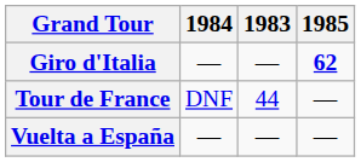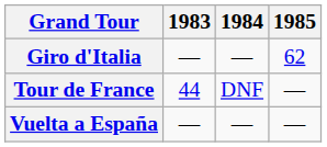 <table class="wikitable plainrowheaders">
 <tr>
 <th scope="col"><a href='#'>Grand Tour</a></th>
+<th scope="col">1983</th>
 <th scope="col">1984</th>
-<th scope="col">1983</th>
 <th scope="col">1985</th>
 </tr>
 <tr style="text-align:center;">
 <th scope="row"> <a href='#'>Giro d'Italia</a></th>
 <td>—</td>
 <td>—</td>
-<td><strong><a href='#'>62</a></strong></td>
+<td><a href='#'>62</a></td>
 </tr>
 <tr style="text-align:center;">
 <th scope="row"> <a href='#'>Tour de France</a></th>
+<td><a href='#'>44</a></td>
 <td><a href='#'>DNF</a></td>
-<td><a href='#'>44</a></td>
 <td>—</td>
 </tr>
 <tr style="text-align:center;">
 <th scope="row"> <a href='#'>Vuelta a España</a></th>
 <td>—</td>
 <td>—</td>
 <td>—</td>
 </tr>
 </table>
